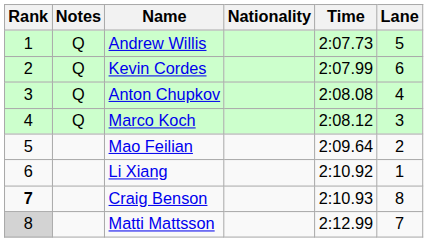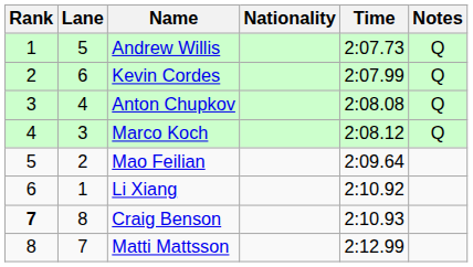 <table class="wikitable sortable" style="text-align:center">
 <tr>
 <th>Rank</th>
-<th>Notes</th>
+<th>Lane</th>
 <th>Name</th>
 <th>Nationality</th>
 <th>Time</th>
-<th>Lane</th>
+<th>Notes</th>
 </tr>
 <tr bgcolor=ccffcc>
 <td>1</td>
-<td>Q</td>
+<td>5</td>
 <td align=left><a href='#'>Andrew Willis</a></td>
 <td align=left></td>
 <td>2:07.73</td>
-<td>5</td>
+<td>Q</td>
 </tr>
 <tr bgcolor=ccffcc>
 <td>2</td>
-<td>Q</td>
+<td>6</td>
 <td align=left><a href='#'>Kevin Cordes</a></td>
 <td align=left></td>
 <td>2:07.99</td>
-<td>6</td>
+<td>Q</td>
 </tr>
 <tr bgcolor=ccffcc>
 <td>3</td>
-<td>Q</td>
+<td>4</td>
 <td align=left><a href='#'>Anton Chupkov</a></td>
 <td align=left></td>
 <td>2:08.08</td>
-<td>4</td>
+<td>Q</td>
 </tr>
 <tr bgcolor=ccffcc>
 <td>4</td>
-<td>Q</td>
+<td>3</td>
 <td align=left><a href='#'>Marco Koch</a></td>
 <td align=left></td>
 <td>2:08.12</td>
-<td>3</td>
+<td>Q</td>
 </tr>
 <tr>
 <td>5</td>
-<td></td>
+<td>2</td>
 <td align=left><a href='#'>Mao Feilian</a></td>
 <td align=left></td>
 <td>2:09.64</td>
-<td>2</td>
+<td></td>
 </tr>
 <tr>
 <td>6</td>
-<td></td>
+<td>1</td>
 <td align=left><a href='#'>Li Xiang</a></td>
 <td align=left></td>
 <td>2:10.92</td>
-<td>1</td>
+<td></td>
 </tr>
 <tr>
 <td><strong>7</strong></td>
-<td></td>
+<td>8</td>
 <td align=left><a href='#'>Craig Benson</a></td>
 <td align=left></td>
 <td>2:10.93</td>
-<td>8</td>
+<td></td>
 </tr>
 <tr>
-<td style="background: lightgrey;">8</td>
-<td></td>
+<td>8</td>
+<td>7</td>
 <td align=left><a href='#'>Matti Mattsson</a></td>
 <td align=left></td>
 <td>2:12.99</td>
-<td>7</td>
+<td></td>
 </tr>
 </table>
